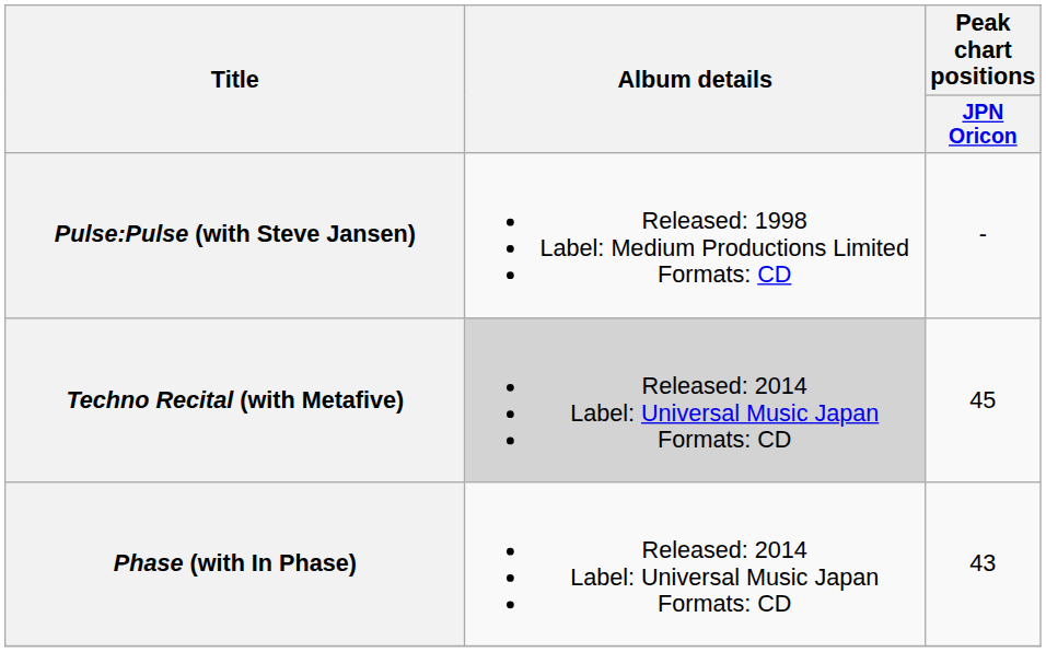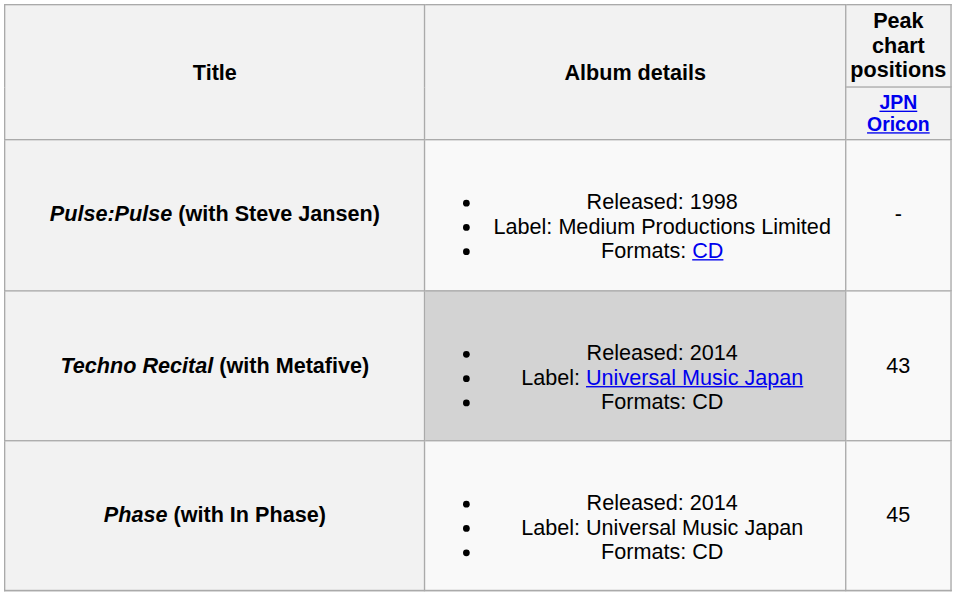 <table class="wikitable plainrowheaders" style="text-align:center;">
 <tr>
 <th scope="col" rowspan="2" style="width:19em;">Title</th>
 <th scope="col" rowspan="2" style="width:19em;">Album details</th>
 <th scope="col">Peak chart positions</th>
 </tr>
 <tr>
 <th scope="col" style="width:2.9em;font-size:90%;"><a href='#'>JPN<br>Oricon</a><br></th>
 </tr>
 <tr>
 <th scope="row"><em>Pulse:Pulse</em> (with Steve Jansen)</th>
 <td><br><ul><li>Released: 1998</li><li>Label: Medium Productions Limited</li><li>Formats: <a href='#'>CD</a></li></ul></td>
 <td>-</td>
 </tr>
 <tr>
 <th scope="row"><em>Techno Recital</em> (with Metafive)</th>
 <td style="background: lightgrey;"><br><ul><li>Released: 2014</li><li>Label: <a href='#'>Universal Music Japan</a></li><li>Formats: CD</li></ul></td>
-<td>45</td>
+<td>43</td>
 </tr>
 <tr>
 <th scope="row"><em>Phase</em> (with In Phase)</th>
 <td><br><ul><li>Released: 2014</li><li>Label: Universal Music Japan</li><li>Formats: CD</li></ul></td>
-<td>43</td>
+<td>45</td>
 </tr>
 <tr>
 </tr>
 </table>
